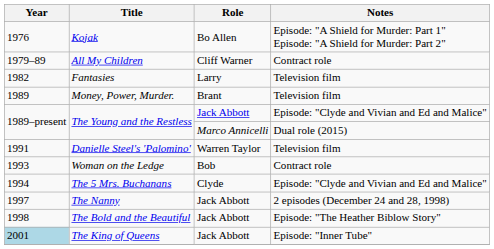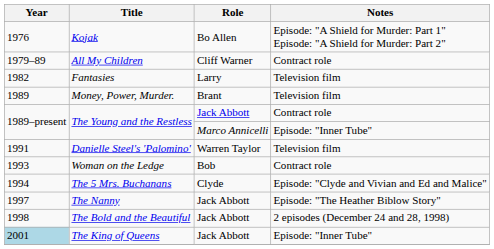 <table class="wikitable sortable">
 <tr>
 <th>Year</th>
 <th>Title</th>
 <th>Role</th>
 <th class="unsortable">Notes</th>
 </tr>
 <tr>
 <td>1976</td>
 <td><em><a href='#'>Kojak</a></em></td>
 <td>Bo Allen</td>
 <td>Episode: "A Shield for Murder: Part 1"<br>Episode: "A Shield for Murder: Part 2"</td>
 </tr>
 <tr>
 <td>1979–89</td>
 <td><em><a href='#'>All My Children</a></em></td>
 <td>Cliff Warner</td>
 <td>Contract role</td>
 </tr>
 <tr>
 <td>1982</td>
 <td><em>Fantasies</em></td>
 <td>Larry</td>
 <td>Television film</td>
 </tr>
 <tr Hill Street Blues S2 E2>
 <td>1989</td>
 <td><em>Money, Power, Murder.</em></td>
 <td>Brant</td>
 <td>Television film</td>
 </tr>
 <tr>
 <td rowspan="2">1989–present</td>
 <td rowspan="2"><em><a href='#'>The Young and the Restless</a></em></td>
 <td><a href='#'>Jack Abbott</a></td>
-<td>Episode: "Clyde and Vivian and Ed and Malice"</td>
+<td>Contract role</td>
 </tr>
 <tr>
 <td><em>Marco Annicelli</em></td>
-<td>Dual role (2015)</td>
+<td>Episode: "Inner Tube"</td>
 </tr>
 <tr>
 <td>1991</td>
 <td><em><a href='#'>Danielle Steel's 'Palomino'</a></em></td>
 <td>Warren Taylor</td>
 <td>Television film</td>
 </tr>
 <tr>
 <td>1993</td>
 <td><em>Woman on the Ledge</em></td>
 <td>Bob</td>
 <td>Contract role</td>
 </tr>
 <tr>
 <td>1994</td>
 <td><em><a href='#'>The 5 Mrs. Buchanans</a></em></td>
 <td>Clyde</td>
 <td>Episode: "Clyde and Vivian and Ed and Malice"</td>
 </tr>
 <tr>
 <td>1997</td>
 <td><em><a href='#'>The Nanny</a></em></td>
 <td>Jack Abbott</td>
-<td>2 episodes (December 24 and 28, 1998)</td>
+<td>Episode: "The Heather Biblow Story"</td>
 </tr>
 <tr>
 <td>1998</td>
 <td><em><a href='#'>The Bold and the Beautiful</a></em></td>
 <td>Jack Abbott</td>
-<td>Episode: "The Heather Biblow Story"</td>
+<td>2 episodes (December 24 and 28, 1998)</td>
 </tr>
 <tr>
 <td style="background: lightblue;">2001</td>
 <td><em><a href='#'>The King of Queens</a></em></td>
 <td>Jack Abbott</td>
 <td>Episode: "Inner Tube"</td>
 </tr>
 <tr>
 </tr>
 </table>
